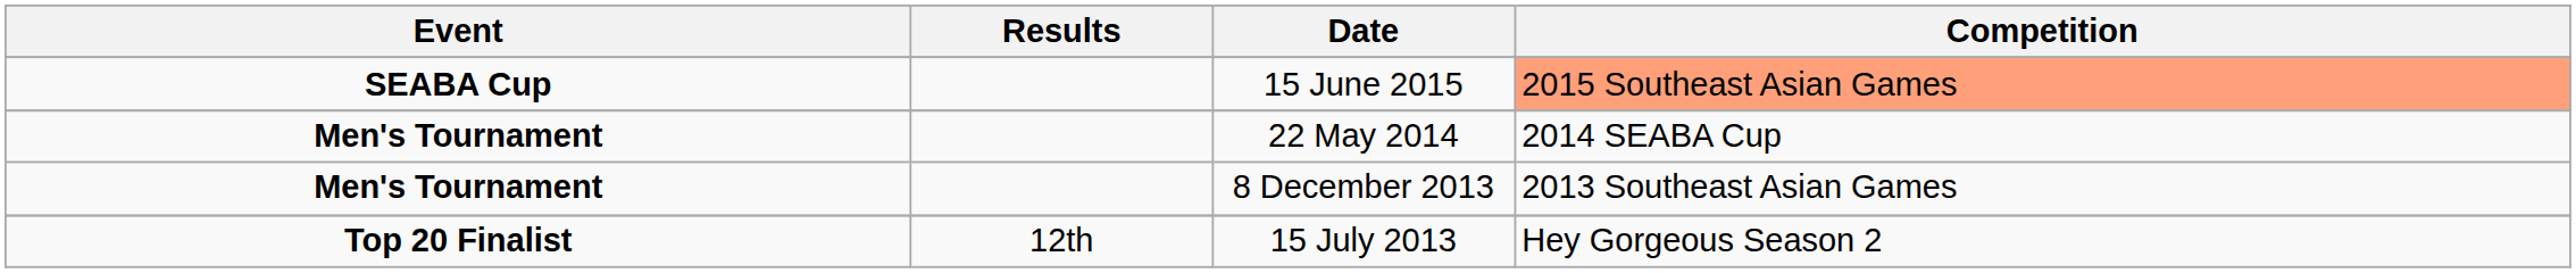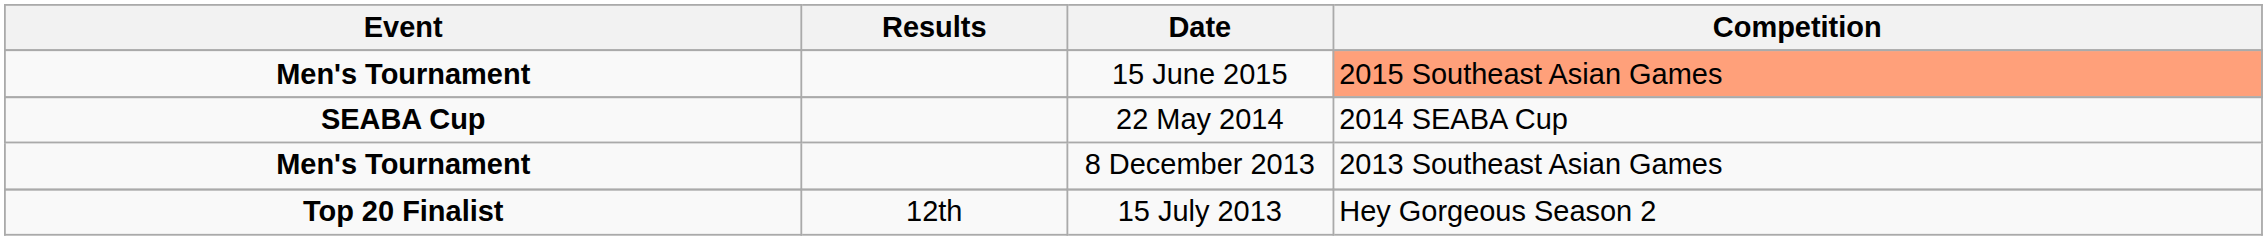 <table class=wikitable width=>
 <tr valign=top>
 <th width=30%>Event</th>
 <th width=10%>Results</th>
 <th width=10%>Date</th>
 <th width=35%>Competition</th>
 </tr>
 <tr>
 </tr>
 <tr valign=top>
-<td align=center><strong>SEABA Cup</strong></td>
+<td align=center><strong>Men's Tournament </strong><br></td>
 <td align=center></td>
 <td align=center>15 June 2015</td>
 <td style="background: lightsalmon;">2015 Southeast Asian Games</td>
 </tr>
 <tr>
 </tr>
 <tr valign=top>
-<td align=center><strong>Men's Tournament </strong><br></td>
+<td align=center><strong>SEABA Cup</strong></td>
 <td align=center></td>
 <td align=center>22 May 2014</td>
 <td>2014 SEABA Cup</td>
 </tr>
 <tr valign=top>
 <td align=center><strong>Men's Tournament </strong><br></td>
 <td align=center></td>
 <td align=center>8 December 2013</td>
 <td>2013 Southeast Asian Games</td>
 </tr>
 <tr>
 </tr>
 <tr valign=top>
 <td align=center><strong>Top 20 Finalist </strong><br></td>
 <td align=center>12th</td>
 <td align=center>15 July 2013</td>
 <td>Hey Gorgeous Season 2</td>
 </tr>
 </table>
